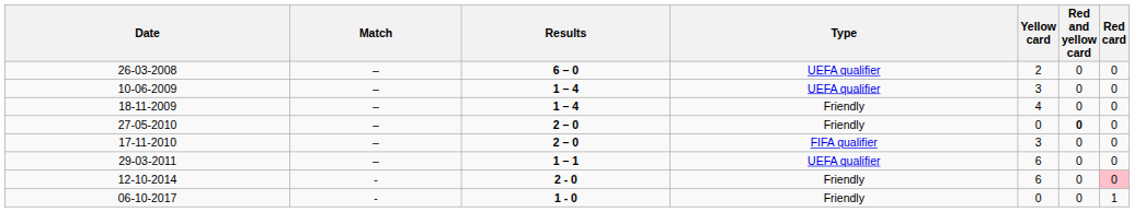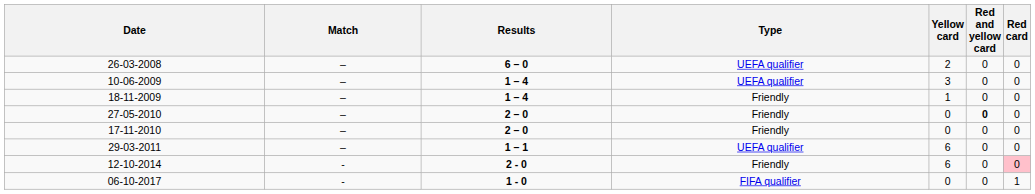 <table class="wikitable" style=" text-align:center; font-size:95%;" width="75%">
 <tr>
 <th>Date</th>
 <th>Match</th>
 <th>Results</th>
 <th>Type</th>
 <th width=20>Yellow card</th>
 <th width=20>Red and yellow card</th>
 <th width=20>Red card</th>
 </tr>
 <tr>
 <td>26-03-2008</td>
 <td> – </td>
 <td><strong>6 – 0</strong></td>
 <td><a href='#'>UEFA qualifier</a></td>
 <td>2</td>
 <td>0</td>
 <td>0</td>
 </tr>
 <tr>
 <td>10-06-2009</td>
 <td> – </td>
 <td><strong>1 – 4</strong></td>
 <td><a href='#'>UEFA qualifier</a></td>
 <td>3</td>
 <td>0</td>
 <td>0</td>
 </tr>
 <tr>
 <td>18-11-2009</td>
 <td> – </td>
 <td><strong>1 – 4</strong></td>
 <td>Friendly</td>
-<td>4</td>
+<td>1</td>
 <td>0</td>
 <td>0</td>
 </tr>
 <tr>
 <td>27-05-2010</td>
 <td> – </td>
 <td><strong>2 – 0</strong></td>
 <td>Friendly</td>
 <td>0</td>
 <td><strong>0</strong></td>
 <td>0</td>
 </tr>
 <tr>
 <td>17-11-2010</td>
 <td> – </td>
 <td><strong>2 – 0</strong></td>
-<td><a href='#'>FIFA qualifier</a></td>
-<td>3</td>
+<td>Friendly</td>
+<td>0</td>
 <td>0</td>
 <td>0</td>
 </tr>
 <tr>
 <td>29-03-2011</td>
 <td> – </td>
 <td><strong>1 – 1</strong></td>
 <td><a href='#'>UEFA qualifier</a></td>
 <td>6</td>
 <td>0</td>
 <td>0</td>
 </tr>
 <tr>
 <td>12-10-2014</td>
 <td> - </td>
 <td><strong>2 - 0</strong></td>
 <td>Friendly</td>
 <td>6</td>
 <td>0</td>
 <td style="background: pink;">0</td>
 </tr>
 <tr>
 <td>06-10-2017</td>
 <td> - </td>
 <td><strong>1 - 0</strong></td>
-<td>Friendly</td>
+<td><a href='#'>FIFA qualifier</a></td>
 <td>0</td>
 <td>0</td>
 <td>1</td>
 </tr>
 </table>
